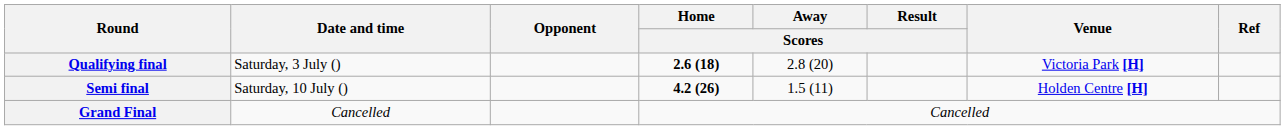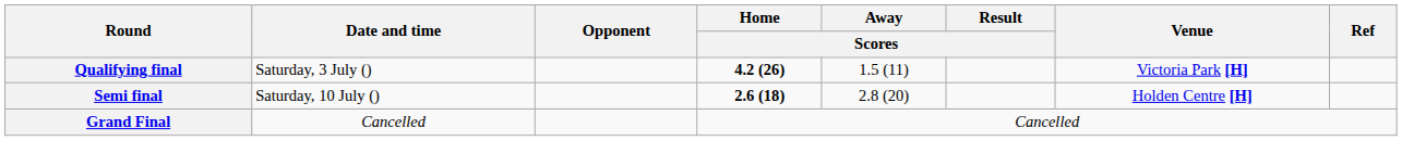 <table class="wikitable plainrowheaders" style="font-size:90%; width:100%; text-align:center;">
 <tr>
 <th scope="col" rowspan="2">Round</th>
 <th scope="col" rowspan="2">Date and time</th>
 <th scope="col" rowspan="2">Opponent</th>
 <th scope="col">Home</th>
 <th scope="col">Away</th>
 <th scope="col">Result</th>
 <th scope="col" rowspan="2">Venue</th>
 <th scope="col" rowspan="2">Ref</th>
 </tr>
 <tr>
 <th scope="col" colspan="3">Scores</th>
 </tr>
 <tr>
 <th scope="row" style="text-align: center;"><a href='#'>Qualifying final</a></th>
 <td align=left>Saturday, 3 July ()</td>
 <td align=left></td>
-<td><strong>2.6 (18)</strong></td>
-<td>2.8 (20)</td>
+<td><strong>4.2 (26)</strong></td>
+<td>1.5 (11)</td>
 <td></td>
 <td><a href='#'>Victoria Park</a> <a href='#'><strong>[H]</strong></a></td>
 <td></td>
 </tr>
 <tr>
 <th scope="row" style="text-align: center;"><a href='#'>Semi final</a></th>
 <td align=left>Saturday, 10 July ()</td>
 <td align=left></td>
-<td><strong>4.2 (26)</strong></td>
-<td>1.5 (11)</td>
+<td><strong>2.6 (18)</strong></td>
+<td>2.8 (20)</td>
 <td></td>
 <td><a href='#'>Holden Centre</a> <a href='#'><strong>[H]</strong></a></td>
 <td></td>
 </tr>
 <tr>
 <th scope="row" style="text-align: center;"><a href='#'>Grand Final</a></th>
 <td ! colspan=1><span><em>Cancelled</em></span></td>
 <td align=left></td>
 <td ! colspan=6><span><em>Cancelled</em></span></td>
 </tr>
 </table>
